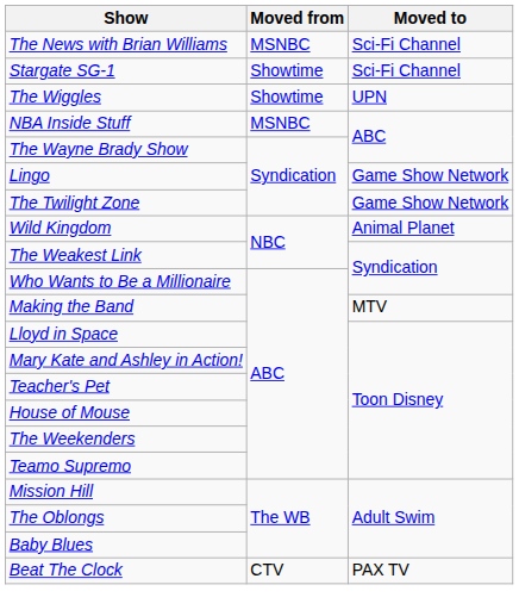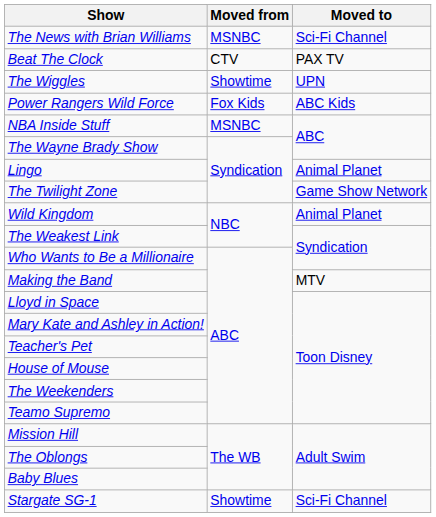 <table class="wikitable sortable">
 <tr>
 <th>Show</th>
 <th>Moved from</th>
 <th>Moved to</th>
 </tr>
 <tr>
 <td><em><a href='#'>The News with Brian Williams</a></em></td>
 <td><a href='#'>MSNBC</a></td>
 <td><a href='#'>Sci-Fi Channel</a></td>
 </tr>
 <tr>
-<td><em><a href='#'>Stargate SG-1</a></em></td>
-<td><a href='#'>Showtime</a></td>
-<td><a href='#'>Sci-Fi Channel</a></td>
+<td><em><a href='#'>Beat The Clock</a></em></td>
+<td>CTV</td>
+<td>PAX TV</td>
 </tr>
 <tr>
 <td><em><a href='#'>The Wiggles</a></em></td>
 <td><a href='#'>Showtime</a></td>
 <td><a href='#'>UPN</a></td>
+</tr>
+<tr>
+<td><em><a href='#'>Power Rangers Wild Force</a></em></td>
+<td><a href='#'>Fox Kids</a></td>
+<td><a href='#'>ABC Kids</a></td>
 </tr>
 <tr>
 <td><em><a href='#'>NBA Inside Stuff</a></em></td>
 <td><a href='#'>MSNBC</a></td>
 <td rowspan="2"><a href='#'>ABC</a></td>
 </tr>
 <tr>
 <td><em><a href='#'>The Wayne Brady Show</a></em></td>
 <td rowspan="3"><a href='#'>Syndication</a></td>
 </tr>
 <tr>
 <td><em><a href='#'>Lingo</a></em></td>
-<td><a href='#'>Game Show Network</a></td>
+<td><a href='#'>Animal Planet</a></td>
 </tr>
 <tr>
 <td><em><a href='#'>The Twilight Zone</a></em></td>
 <td><a href='#'>Game Show Network</a></td>
 </tr>
 <tr>
 <td><em><a href='#'>Wild Kingdom</a></em></td>
 <td rowspan="2"><a href='#'>NBC</a></td>
 <td><a href='#'>Animal Planet</a></td>
 </tr>
 <tr>
 <td><em><a href='#'>The Weakest Link</a></em></td>
 <td rowspan="2"><a href='#'>Syndication</a></td>
 </tr>
 <tr>
 <td><em><a href='#'>Who Wants to Be a Millionaire</a></em></td>
 <td rowspan="8"><a href='#'>ABC</a></td>
 </tr>
 <tr>
 <td><em><a href='#'>Making the Band</a></em></td>
 <td>MTV</td>
 </tr>
 <tr>
 <td><em><a href='#'>Lloyd in Space</a></em></td>
 <td rowspan="6"><a href='#'>Toon Disney</a></td>
 </tr>
 <tr>
 <td><em><a href='#'>Mary Kate and Ashley in Action!</a></em></td>
 </tr>
 <tr>
 <td><em><a href='#'>Teacher's Pet</a></em></td>
 </tr>
 <tr>
 <td><em><a href='#'>House of Mouse</a></em></td>
 </tr>
 <tr>
 <td><em><a href='#'>The Weekenders</a></em></td>
 </tr>
 <tr>
 <td><em><a href='#'>Teamo Supremo</a></em></td>
 </tr>
 <tr>
 <td><em><a href='#'>Mission Hill</a></em></td>
 <td rowspan="3"><a href='#'>The WB</a></td>
 <td rowspan="3"><a href='#'>Adult Swim</a></td>
 </tr>
 <tr>
 <td><em><a href='#'>The Oblongs</a></em></td>
 </tr>
 <tr>
 <td><em><a href='#'>Baby Blues</a></em></td>
 </tr>
 <tr>
-<td><em><a href='#'>Beat The Clock</a></em></td>
-<td>CTV</td>
-<td>PAX TV</td>
+<td><em><a href='#'>Stargate SG-1</a></em></td>
+<td><a href='#'>Showtime</a></td>
+<td><a href='#'>Sci-Fi Channel</a></td>
 </tr>
 </table>
